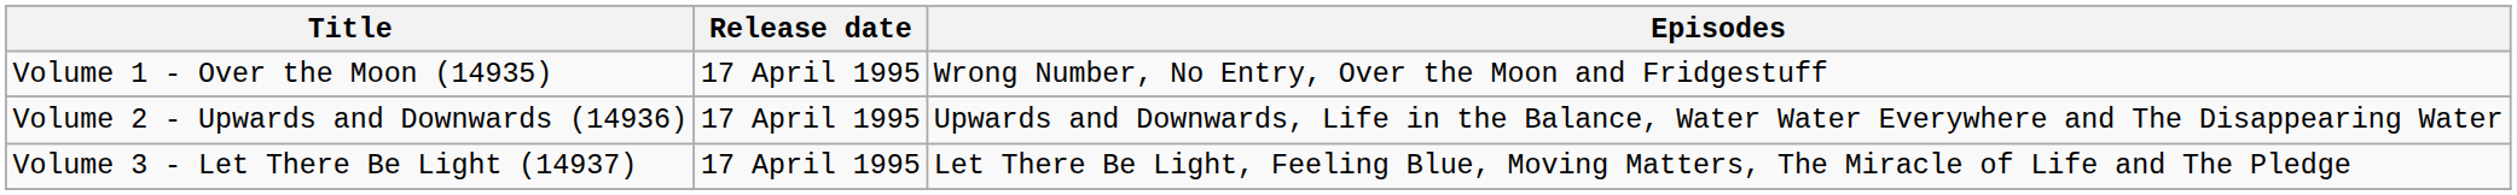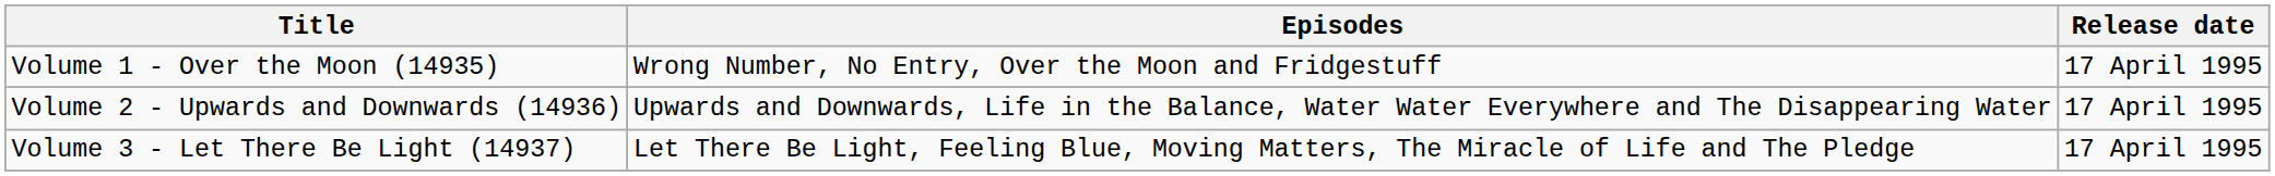 <table class="wikitable">
 <tr>
 <th>Title</th>
+<th>Episodes</th>
 <th>Release date</th>
-<th>Episodes</th>
 </tr>
 <tr>
 <td>Volume 1 - Over the Moon (14935)</td>
+<td>Wrong Number, No Entry, Over the Moon and Fridgestuff</td>
 <td>17 April 1995</td>
-<td>Wrong Number, No Entry, Over the Moon and Fridgestuff</td>
 </tr>
 <tr>
 <td>Volume 2 - Upwards and Downwards (14936)</td>
+<td>Upwards and Downwards, Life in the Balance, Water Water Everywhere and The Disappearing Water</td>
 <td>17 April 1995</td>
-<td>Upwards and Downwards, Life in the Balance, Water Water Everywhere and The Disappearing Water</td>
 </tr>
 <tr>
 <td>Volume 3 - Let There Be Light (14937)</td>
+<td>Let There Be Light, Feeling Blue, Moving Matters, The Miracle of Life and The Pledge</td>
 <td>17 April 1995</td>
-<td>Let There Be Light, Feeling Blue, Moving Matters, The Miracle of Life and The Pledge</td>
 </tr>
 </table>
